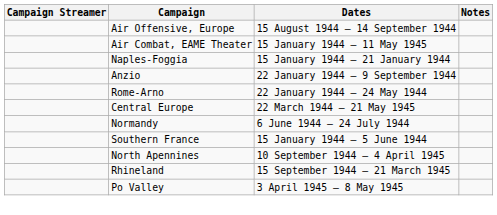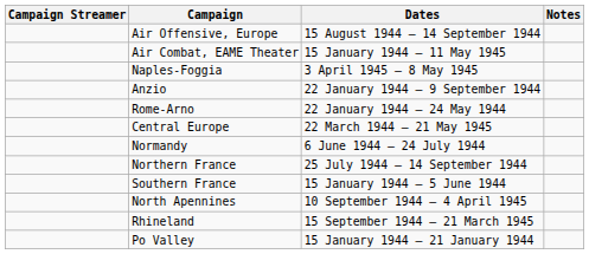 <table class="wikitable">
 <tr style="background:#efefef;">
 <th>Campaign Streamer</th>
 <th>Campaign</th>
 <th>Dates</th>
 <th>Notes</th>
 </tr>
 <tr>
 <td></td>
 <td>Air Offensive, Europe</td>
 <td>15 August 1944 – 14 September 1944</td>
 <td></td>
 </tr>
 <tr>
 <td></td>
 <td>Air Combat, EAME Theater</td>
 <td>15 January 1944 – 11 May 1945</td>
 <td></td>
 </tr>
 <tr>
 <td></td>
 <td>Naples-Foggia</td>
-<td>15 January 1944 – 21 January 1944</td>
+<td>3 April 1945 – 8 May 1945</td>
 <td></td>
 </tr>
 <tr>
 <td></td>
 <td>Anzio</td>
 <td>22 January 1944 – 9 September 1944</td>
 <td></td>
 </tr>
 <tr>
 <td></td>
 <td>Rome-Arno</td>
 <td>22 January 1944 – 24 May 1944</td>
 <td></td>
 </tr>
 <tr>
 <td></td>
 <td>Central Europe</td>
 <td>22 March 1944 – 21 May 1945</td>
 <td></td>
 </tr>
 <tr>
 <td></td>
 <td>Normandy</td>
 <td>6 June 1944 – 24 July 1944</td>
 <td></td>
 </tr>
 <tr>
 <td></td>
+<td>Northern France</td>
+<td>25 July 1944 – 14 September 1944</td>
+<td></td>
+</tr>
+<tr>
+<td></td>
 <td>Southern France</td>
 <td>15 January 1944 – 5 June 1944</td>
 <td></td>
 </tr>
 <tr>
 <td></td>
 <td>North Apennines</td>
 <td>10 September 1944 – 4 April 1945</td>
 <td></td>
 </tr>
 <tr>
 <td></td>
 <td>Rhineland</td>
 <td>15 September 1944 – 21 March 1945</td>
 <td></td>
 </tr>
 <tr>
 <td></td>
 <td>Po Valley</td>
-<td>3 April 1945 – 8 May 1945</td>
+<td>15 January 1944 – 21 January 1944</td>
 <td></td>
 </tr>
 </table>
